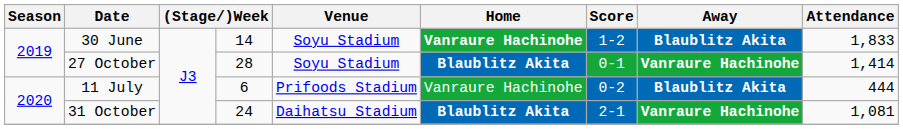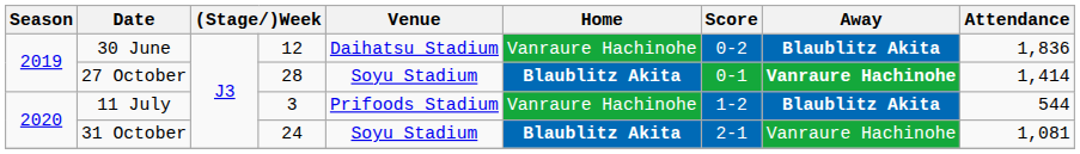 <table class="wikitable" style="border-collapse:collapse; text-align:center; font-size:100%;">
 <tr>
 <th>Season</th>
 <th>Date</th>
 <th colspan="2">(Stage/)Week</th>
 <th>Venue</th>
 <th>Home</th>
 <th>Score</th>
 <th>Away</th>
 <th>Attendance</th>
 </tr>
 <tr>
 <td rowspan="2"><a href='#'>2019</a></td>
 <td>30 June</td>
 <td rowspan="4"><a href='#'>J3</a></td>
-<td>14</td>
-<td><a href='#'>Soyu Stadium</a></td>
-<td style="color:white; background:#14A83B;"><strong>Vanraure Hachinohe</strong></td>
-<td style="color:white; background:#006AB6;">1-2</td>
+<td>12</td>
+<td><a href='#'>Daihatsu Stadium</a></td>
+<td style="color:white; background:#14A83B;">Vanraure Hachinohe</td>
+<td style="color:white; background:#006AB6;">0-2</td>
 <td style="color:white; background:#006AB6;"><strong>Blaublitz Akita</strong></td>
-<td align=right>1,833</td>
+<td align=right>1,836</td>
 </tr>
 <tr>
 <td>27 October</td>
 <td>28</td>
 <td><a href='#'>Soyu Stadium</a></td>
 <td style="color:white; background:#006AB6;"><strong>Blaublitz Akita</strong></td>
 <td style="color:white; background:#14A83B;">0-1</td>
 <td style="color:white; background:#14A83B;"><strong>Vanraure Hachinohe</strong></td>
 <td align=right>1,414</td>
 </tr>
 <tr>
 <td rowspan="2"><a href='#'>2020</a></td>
 <td>11 July</td>
-<td>6</td>
+<td>3</td>
 <td><a href='#'>Prifoods Stadium</a></td>
 <td style="color:white; background:#14A83B;">Vanraure Hachinohe</td>
-<td style="color:white; background:#006AB6;">0-2</td>
+<td style="color:white; background:#006AB6;">1-2</td>
 <td style="color:white; background:#006AB6;"><strong>Blaublitz Akita</strong></td>
-<td align=right>444</td>
+<td align=right>544</td>
 </tr>
 <tr>
 <td>31 October</td>
 <td>24</td>
-<td><a href='#'>Daihatsu Stadium</a></td>
+<td><a href='#'>Soyu Stadium</a></td>
 <td style="color:white; background:#006AB6;"><strong>Blaublitz Akita</strong></td>
 <td style="color:white; background:#006AB6;">2-1</td>
-<td style="color:white; background:#14A83B;"><strong>Vanraure Hachinohe</strong></td>
+<td style="color:white; background:#14A83B;">Vanraure Hachinohe</td>
 <td align=right>1,081</td>
 </tr>
 <tr>
 </tr>
 </table>
